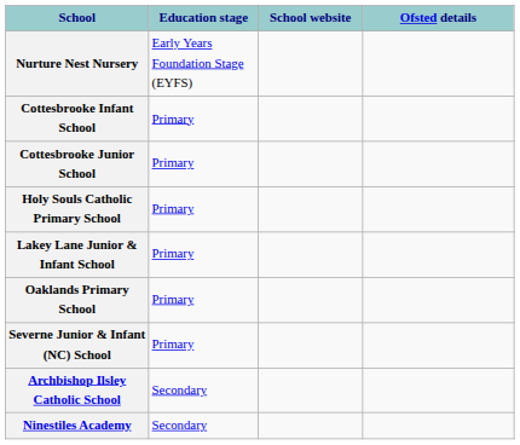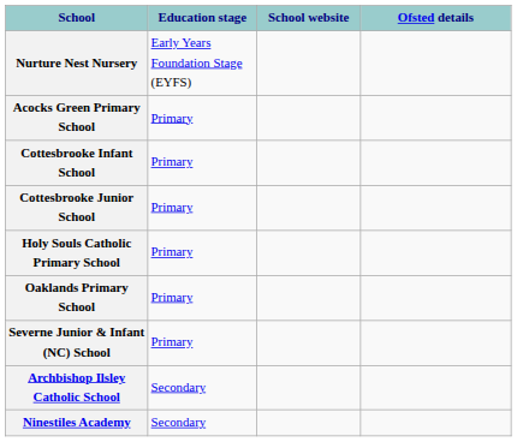 <table class="wikitable sortable" style="font-size:90%;width:90%;border:0px;text-align:left;line-height:150%;">
 <tr>
 <th style="background: #99CCCC; color: #000080" height="17" width="175">School</th>
 <th style="background: #99CCCC; color: #000080" height="17" width="130">Education stage</th>
 <th style="background: #99CCCC; color: #000080" height="17" width="130">School website</th>
 <th style="background: #99CCCC; color: #000080" height="17" width="200"><a href='#'>Ofsted</a> details</th>
 </tr>
 <tr>
 <th>Nurture Nest Nursery</th>
 <td><a href='#'>Early Years Foundation Stage</a> (EYFS)</td>
+<td></td>
+<td></td>
+</tr>
+<tr>
+<th>Acocks Green Primary School</th>
+<td><a href='#'>Primary</a></td>
 <td></td>
 <td></td>
 </tr>
 <tr>
 <th>Cottesbrooke Infant School</th>
 <td><a href='#'>Primary</a></td>
 <td></td>
 <td></td>
 </tr>
 <tr>
 <th>Cottesbrooke Junior School</th>
 <td><a href='#'>Primary</a></td>
 <td></td>
 <td></td>
 </tr>
 <tr>
 <th>Holy Souls Catholic Primary School</th>
-<td><a href='#'>Primary</a></td>
-<td></td>
-<td></td>
-</tr>
-<tr>
-<th>Lakey Lane Junior & Infant School</th>
 <td><a href='#'>Primary</a></td>
 <td></td>
 <td></td>
 </tr>
 <tr>
 <th>Oaklands Primary School</th>
 <td><a href='#'>Primary</a></td>
 <td></td>
 <td></td>
 </tr>
 <tr>
 <th>Severne Junior & Infant (NC) School</th>
 <td><a href='#'>Primary</a></td>
 <td></td>
 <td></td>
 </tr>
 <tr>
 <th><a href='#'>Archbishop Ilsley Catholic School</a></th>
 <td><a href='#'>Secondary</a></td>
 <td></td>
 <td></td>
 </tr>
 <tr>
 <th><a href='#'>Ninestiles Academy</a></th>
 <td><a href='#'>Secondary</a></td>
 <td></td>
 <td></td>
 </tr>
 </table>
